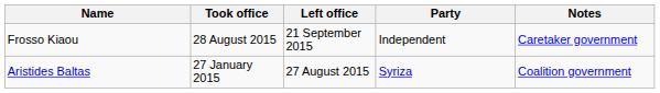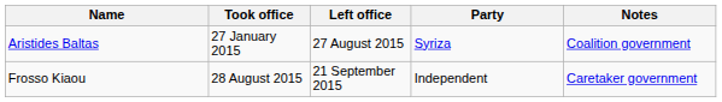 <table class="wikitable">
 <tr>
 <th width="20%">Name</th>
 <th width="10%">Took office</th>
 <th width="10%">Left office</th>
 <th width="15%">Party</th>
 <th width="15%">Notes</th>
 </tr>
 <tr>
+<td><a href='#'>Aristides Baltas</a></td>
+<td>27 January 2015</td>
+<td>27 August 2015</td>
+<td><a href='#'>Syriza</a></td>
+<td><a href='#'>Coalition government</a></td>
+</tr>
+<tr>
 <td>Frosso Kiaou</td>
 <td>28 August 2015</td>
 <td>21 September 2015</td>
 <td>Independent</td>
 <td><a href='#'>Caretaker government</a></td>
 </tr>
-<tr>
-<td><a href='#'>Aristides Baltas</a></td>
-<td>27 January 2015</td>
-<td>27 August 2015</td>
-<td><a href='#'>Syriza</a></td>
-<td><a href='#'>Coalition government</a></td>
-</tr>
 </table>
